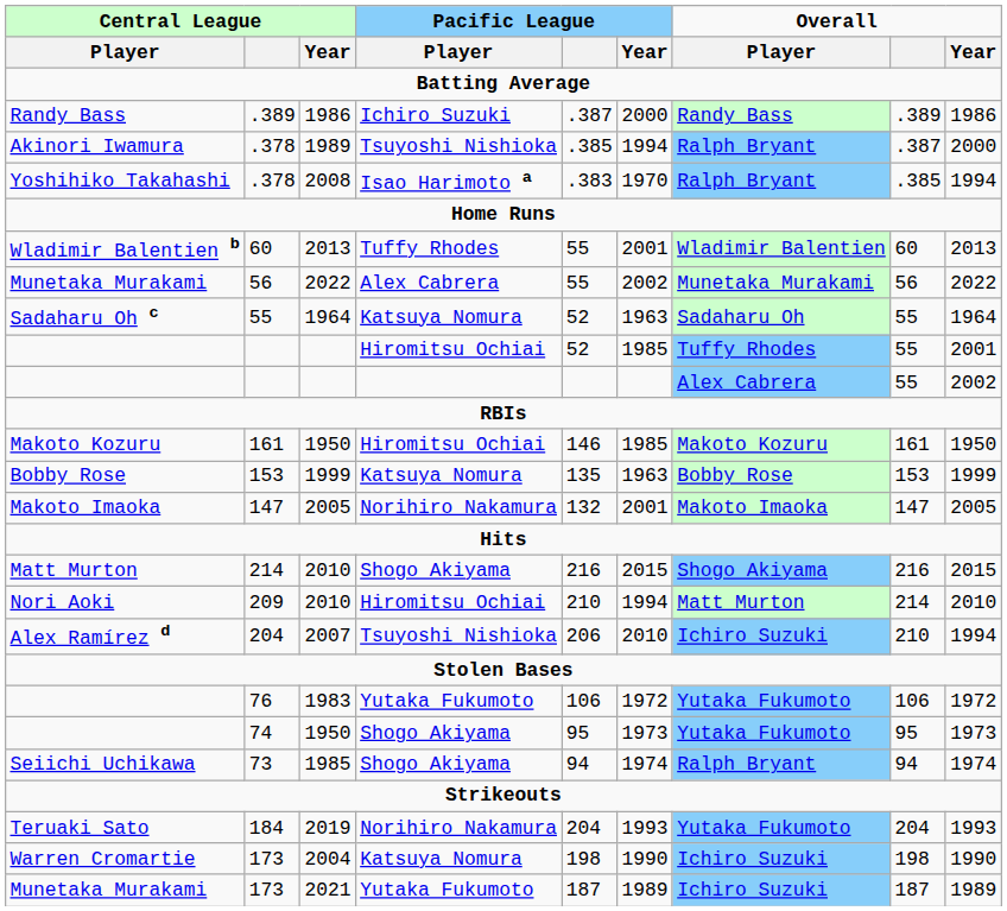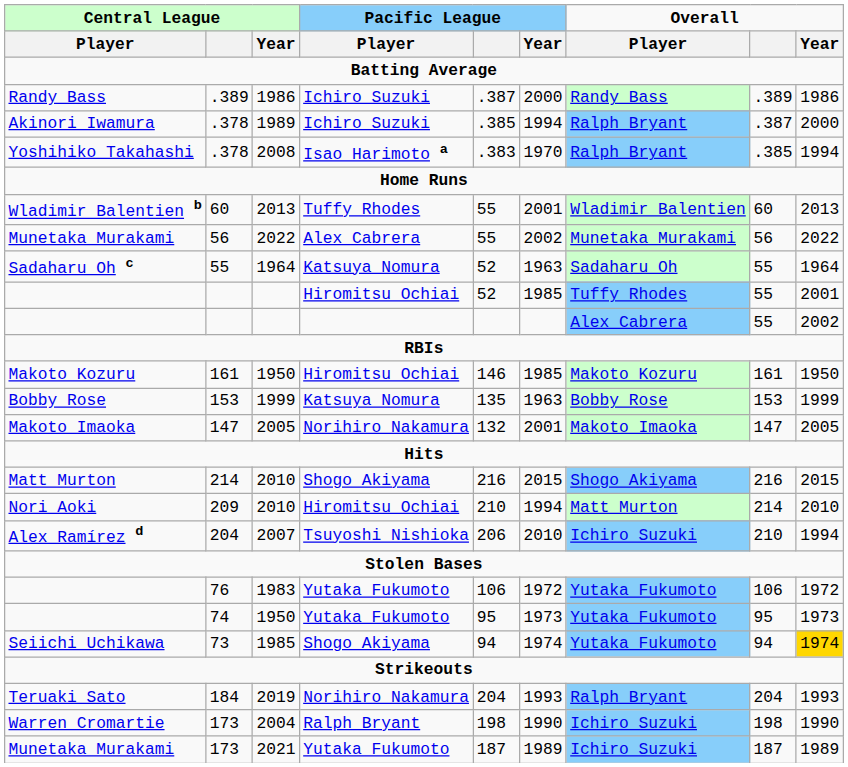 <table class="wikitable" style="clear: left;">
 <tr style="text-align:center;">
 <td colspan="3" style="background:#cfc;"><strong>Central League</strong></td>
 <td colspan="3" style="background:#87cefa;"><strong>Pacific League</strong></td>
 <td colspan="3"><strong>Overall</strong></td>
 </tr>
 <tr>
 <th>Player</th>
 <th></th>
 <th>Year</th>
 <th>Player</th>
 <th></th>
 <th>Year</th>
 <th>Player</th>
 <th></th>
 <th>Year</th>
 </tr>
 <tr>
 <td colspan="9" style="text-align:center;"><strong>Batting Average</strong></td>
 </tr>
 <tr>
 <td> <a href='#'>Randy Bass</a></td>
 <td>.389</td>
 <td>1986</td>
 <td> <a href='#'>Ichiro Suzuki</a></td>
 <td>.387</td>
 <td>2000</td>
 <td style="background:#cfc;"> <a href='#'>Randy Bass</a></td>
 <td>.389</td>
 <td>1986</td>
 </tr>
 <tr>
 <td> <a href='#'>Akinori Iwamura</a></td>
 <td>.378</td>
 <td>1989</td>
-<td> <a href='#'>Tsuyoshi Nishioka</a></td>
+<td> <a href='#'>Ichiro Suzuki</a></td>
 <td>.385</td>
 <td>1994</td>
 <td style="background:#87cefa;"> <a href='#'>Ralph Bryant</a></td>
 <td>.387</td>
 <td>2000</td>
 </tr>
 <tr>
 <td> <a href='#'>Yoshihiko Takahashi</a></td>
 <td>.378</td>
 <td>2008</td>
 <td> <a href='#'>Isao Harimoto</a> <sup><strong>a</strong> </sup></td>
 <td>.383</td>
 <td>1970</td>
 <td style="background:#87cefa;"> <a href='#'>Ralph Bryant</a></td>
 <td>.385</td>
 <td>1994</td>
 </tr>
 <tr>
 <td colspan="9" style="text-align:center;"><strong>Home Runs</strong></td>
 </tr>
 <tr>
 <td> <a href='#'>Wladimir Balentien</a> <sup> <strong>b</strong> </sup></td>
 <td>60</td>
 <td>2013</td>
 <td> <a href='#'>Tuffy Rhodes</a></td>
 <td>55</td>
 <td>2001</td>
 <td style="background:#cfc;"> <a href='#'>Wladimir Balentien</a></td>
 <td>60</td>
 <td>2013</td>
 </tr>
 <tr>
 <td> <a href='#'>Munetaka Murakami</a></td>
 <td>56</td>
 <td>2022</td>
 <td> <a href='#'>Alex Cabrera</a></td>
 <td>55</td>
 <td>2002</td>
 <td style="background:#cfc;"> <a href='#'>Munetaka Murakami</a></td>
 <td>56</td>
 <td>2022</td>
 </tr>
 <tr>
 <td> <a href='#'>Sadaharu Oh</a> <sup> <strong>c</strong> </sup></td>
 <td>55</td>
 <td>1964</td>
 <td> <a href='#'>Katsuya Nomura</a> </td>
 <td>52</td>
 <td>1963</td>
 <td style="background:#cfc;"> <a href='#'>Sadaharu Oh</a></td>
 <td>55</td>
 <td>1964</td>
 </tr>
 <tr>
 <td></td>
 <td></td>
 <td></td>
 <td> <a href='#'>Hiromitsu Ochiai</a> </td>
 <td>52</td>
 <td>1985</td>
 <td style="background:#87cefa;"> <a href='#'>Tuffy Rhodes</a></td>
 <td>55</td>
 <td>2001</td>
 </tr>
 <tr>
 <td></td>
 <td></td>
 <td></td>
 <td></td>
 <td></td>
 <td></td>
 <td style="background:#87cefa;"> <a href='#'>Alex Cabrera</a></td>
 <td>55</td>
 <td>2002</td>
 </tr>
 <tr>
 <td colspan="9" style="text-align:center;"><strong>RBIs</strong></td>
 </tr>
 <tr>
 <td> <a href='#'>Makoto Kozuru</a></td>
 <td>161</td>
 <td>1950</td>
 <td> <a href='#'>Hiromitsu Ochiai</a></td>
 <td>146</td>
 <td>1985</td>
 <td style="background:#cfc;"> <a href='#'>Makoto Kozuru</a></td>
 <td>161</td>
 <td>1950</td>
 </tr>
 <tr>
 <td> <a href='#'>Bobby Rose</a></td>
 <td>153</td>
 <td>1999</td>
 <td> <a href='#'>Katsuya Nomura</a></td>
 <td>135</td>
 <td>1963</td>
 <td style="background:#cfc;"> <a href='#'>Bobby Rose</a></td>
 <td>153</td>
 <td>1999</td>
 </tr>
 <tr>
 <td> <a href='#'>Makoto Imaoka</a></td>
 <td>147</td>
 <td>2005</td>
 <td> <a href='#'>Norihiro Nakamura</a></td>
 <td>132</td>
 <td>2001</td>
 <td style="background:#cfc;"> <a href='#'>Makoto Imaoka</a></td>
 <td>147</td>
 <td>2005</td>
 </tr>
 <tr>
 <td colspan="9" style="text-align:center;"><strong>Hits</strong></td>
 </tr>
 <tr>
 <td> <a href='#'>Matt Murton</a></td>
 <td>214</td>
 <td>2010</td>
 <td> <a href='#'>Shogo Akiyama</a></td>
 <td>216</td>
 <td>2015</td>
 <td style="background:#87cefa;"> <a href='#'>Shogo Akiyama</a></td>
 <td>216</td>
 <td>2015</td>
 </tr>
 <tr>
 <td> <a href='#'>Nori Aoki</a></td>
 <td>209</td>
 <td>2010</td>
 <td> <a href='#'>Hiromitsu Ochiai</a></td>
 <td>210</td>
 <td>1994</td>
 <td style="background:#cfc;"> <a href='#'>Matt Murton</a></td>
 <td>214</td>
 <td>2010</td>
 </tr>
 <tr>
 <td> <a href='#'>Alex Ramírez</a> <sup> <strong>d</strong> </sup></td>
 <td>204</td>
 <td>2007</td>
 <td> <a href='#'>Tsuyoshi Nishioka</a></td>
 <td>206</td>
 <td>2010</td>
 <td style="background:#87cefa;"> <a href='#'>Ichiro Suzuki</a></td>
 <td>210</td>
 <td>1994</td>
 </tr>
 <tr>
 <td colspan="9" style="text-align:center;"><strong>Stolen Bases</strong></td>
 </tr>
 <tr>
 <td> </td>
 <td>76</td>
 <td>1983</td>
 <td> <a href='#'>Yutaka Fukumoto</a></td>
 <td>106</td>
 <td>1972</td>
 <td style="background:#87cefa;"> <a href='#'>Yutaka Fukumoto</a></td>
 <td>106</td>
 <td>1972</td>
 </tr>
 <tr>
 <td> </td>
 <td>74</td>
 <td>1950</td>
-<td> <a href='#'>Shogo Akiyama</a></td>
+<td> <a href='#'>Yutaka Fukumoto</a></td>
 <td>95</td>
 <td>1973</td>
 <td style="background:#87cefa;"> <a href='#'>Yutaka Fukumoto</a></td>
 <td>95</td>
 <td>1973</td>
 </tr>
 <tr>
 <td> <a href='#'>Seiichi Uchikawa</a></td>
 <td>73</td>
 <td>1985</td>
 <td> <a href='#'>Shogo Akiyama</a></td>
 <td>94</td>
 <td>1974</td>
-<td style="background:#87cefa;"> <a href='#'>Ralph Bryant</a></td>
+<td style="background:#87cefa;"> <a href='#'>Yutaka Fukumoto</a></td>
 <td>94</td>
-<td>1974</td>
+<td style="background: gold;">1974</td>
 </tr>
 <tr>
 <td colspan="9" style="text-align:center;"><strong>Strikeouts</strong></td>
 </tr>
 <tr>
 <td> <a href='#'>Teruaki Sato</a></td>
 <td>184</td>
 <td>2019</td>
 <td> <a href='#'>Norihiro Nakamura</a></td>
 <td>204</td>
 <td>1993</td>
-<td style="background:#87cefa;"> <a href='#'>Yutaka Fukumoto</a></td>
+<td style="background:#87cefa;"> <a href='#'>Ralph Bryant</a></td>
 <td>204</td>
 <td>1993</td>
 </tr>
 <tr>
 <td> <a href='#'>Warren Cromartie</a></td>
 <td>173</td>
 <td>2004</td>
-<td> <a href='#'>Katsuya Nomura</a></td>
+<td> <a href='#'>Ralph Bryant</a></td>
 <td>198</td>
 <td>1990</td>
 <td style="background:#87cefa;"> <a href='#'>Ichiro Suzuki</a></td>
 <td>198</td>
 <td>1990</td>
 </tr>
 <tr>
 <td> <a href='#'>Munetaka Murakami</a></td>
 <td>173</td>
 <td>2021</td>
 <td> <a href='#'>Yutaka Fukumoto</a></td>
 <td>187</td>
 <td>1989</td>
 <td style="background:#87cefa;"> <a href='#'>Ichiro Suzuki</a></td>
 <td>187</td>
 <td>1989</td>
 </tr>
 </table>
